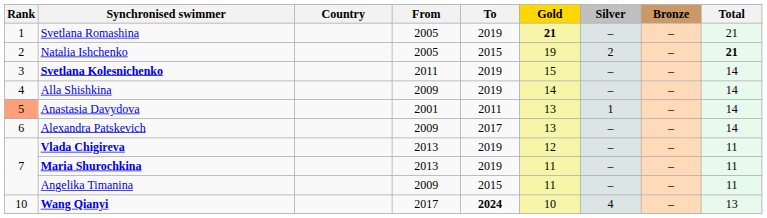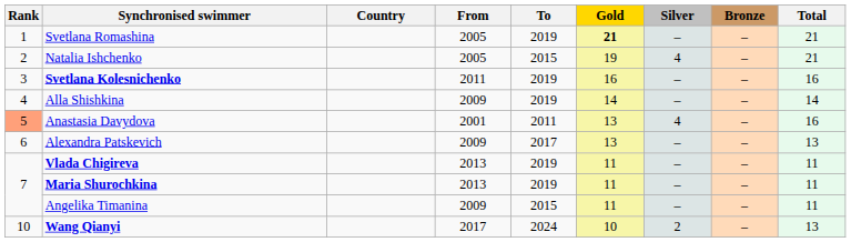 <table class="wikitable plainrowheaders" width=80% style="text-align:center;">
 <tr style="background-color:#EDEDED;">
 <th class="hintergrundfarbe5" style="width:1em">Rank</th>
 <th class="hintergrundfarbe5">Synchronised swimmer</th>
 <th class="hintergrundfarbe5">Country</th>
 <th class="hintergrundfarbe5">From</th>
 <th class="hintergrundfarbe5">To</th>
 <th style="background:    gold; width:8%">Gold</th>
 <th style="background:  silver; width:8%">Silver</th>
 <th style="background: #CC9966; width:8%">Bronze</th>
 <th class="hintergrundfarbe5" style="width:8%">Total</th>
 </tr>
 <tr>
 <td>1</td>
 <td align="left"><a href='#'>Svetlana Romashina</a></td>
 <td align="left"></td>
 <td>2005</td>
 <td>2019</td>
 <td bgcolor="#F7F6A8"><strong>21</strong></td>
 <td bgcolor="#DCE5E5">–</td>
 <td bgcolor="#FFDAB9">–</td>
 <td bgcolor="#E7FAEC">21</td>
 </tr>
 <tr align="center">
 <td>2</td>
 <td align="left"><a href='#'>Natalia Ishchenko</a></td>
 <td align="left"></td>
 <td>2005</td>
 <td>2015</td>
 <td bgcolor="#F7F6A8">19</td>
-<td bgcolor="#DCE5E5">2</td>
+<td bgcolor="#DCE5E5">4</td>
 <td bgcolor="#FFDAB9">–</td>
-<td bgcolor="#E7FAEC"><strong>21</strong></td>
+<td bgcolor="#E7FAEC">21</td>
 </tr>
 <tr align="center">
 <td>3</td>
 <td align="left"><strong><a href='#'>Svetlana Kolesnichenko</a></strong></td>
 <td align="left"></td>
 <td>2011</td>
 <td>2019</td>
-<td bgcolor="#F7F6A8">15</td>
+<td bgcolor="#F7F6A8">16</td>
 <td bgcolor="#DCE5E5">–</td>
 <td bgcolor="#FFDAB9">–</td>
-<td bgcolor="#E7FAEC">14</td>
+<td bgcolor="#E7FAEC">16</td>
 </tr>
 <tr align="center">
 <td>4</td>
 <td align="left"><a href='#'>Alla Shishkina</a></td>
 <td align="left"></td>
 <td>2009</td>
 <td>2019</td>
 <td bgcolor="#F7F6A8">14</td>
 <td bgcolor="#DCE5E5">–</td>
 <td bgcolor="#FFDAB9">–</td>
 <td bgcolor="#E7FAEC">14</td>
 </tr>
 <tr align="center">
 <td style="background: lightsalmon;">5</td>
 <td align="left"><a href='#'>Anastasia Davydova</a></td>
 <td align="left"></td>
 <td>2001</td>
 <td>2011</td>
 <td bgcolor="#F7F6A8">13</td>
-<td bgcolor="#DCE5E5">1</td>
+<td bgcolor="#DCE5E5">4</td>
 <td bgcolor="#FFDAB9">–</td>
-<td bgcolor="#E7FAEC">14</td>
+<td bgcolor="#E7FAEC">16</td>
 </tr>
 <tr align="center">
 <td>6</td>
 <td align="left"><a href='#'>Alexandra Patskevich</a></td>
 <td align="left"></td>
 <td>2009</td>
 <td>2017</td>
 <td bgcolor="#F7F6A8">13</td>
 <td bgcolor="#DCE5E5">–</td>
 <td bgcolor="#FFDAB9">–</td>
-<td bgcolor="#E7FAEC">14</td>
+<td bgcolor="#E7FAEC">13</td>
 </tr>
 <tr align="center">
 <td rowspan="3">7</td>
 <td align="left"><strong><a href='#'>Vlada Chigireva</a></strong></td>
 <td align="left"></td>
 <td>2013</td>
 <td>2019</td>
-<td bgcolor="#F7F6A8">12</td>
+<td bgcolor="#F7F6A8">11</td>
 <td bgcolor="#DCE5E5">–</td>
 <td bgcolor="#FFDAB9">–</td>
 <td bgcolor="#E7FAEC">11</td>
 </tr>
 <tr align="center">
 <td align="left"><strong><a href='#'>Maria Shurochkina</a></strong></td>
 <td align="left"></td>
 <td>2013</td>
 <td>2019</td>
 <td bgcolor="#F7F6A8">11</td>
 <td bgcolor="#DCE5E5">–</td>
 <td bgcolor="#FFDAB9">–</td>
 <td bgcolor="#E7FAEC">11</td>
 </tr>
 <tr align="center">
 <td align="left"><a href='#'>Angelika Timanina</a></td>
 <td align="left"></td>
 <td>2009</td>
 <td>2015</td>
 <td bgcolor="#F7F6A8">11</td>
 <td bgcolor="#DCE5E5">–</td>
 <td bgcolor="#FFDAB9">–</td>
 <td bgcolor="#E7FAEC">11</td>
 </tr>
 <tr align="center">
 <td>10</td>
 <td align="left"><strong><a href='#'>Wang Qianyi</a></strong></td>
 <td align="left"></td>
 <td>2017</td>
-<td><strong>2024</strong></td>
+<td>2024</td>
 <td bgcolor="#F7F6A8">10</td>
-<td bgcolor="#DCE5E5">4</td>
+<td bgcolor="#DCE5E5">2</td>
 <td bgcolor="#FFDAB9">–</td>
 <td bgcolor="#E7FAEC">13</td>
 </tr>
 </table>
